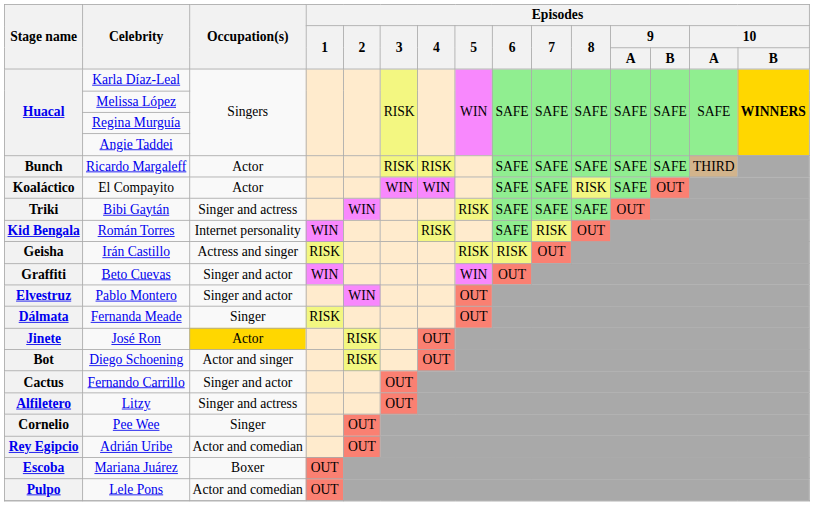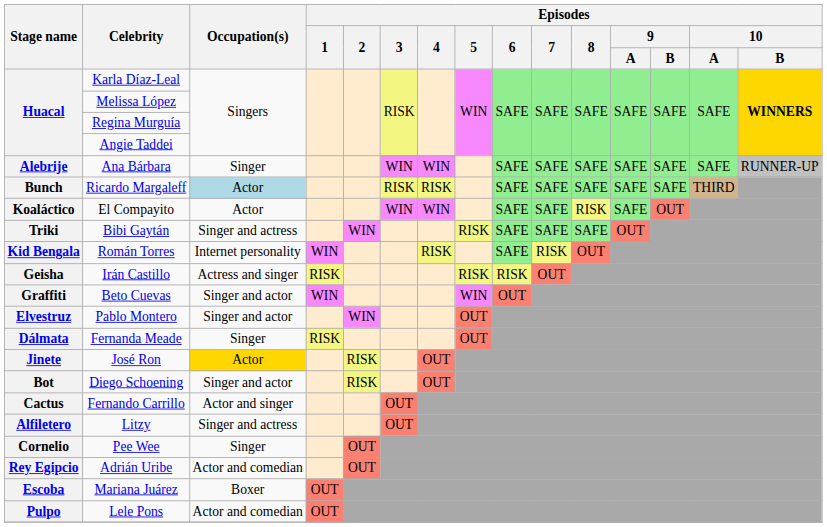 <table class="wikitable" style="text-align:center; ">
 <tr>
 <th rowspan="3">Stage name</th>
 <th rowspan="3">Celebrity</th>
 <th rowspan="3">Occupation(s)</th>
 <th colspan="12">Episodes</th>
 </tr>
 <tr>
 <th rowspan="2">1</th>
 <th rowspan="2">2</th>
 <th rowspan="2">3</th>
 <th rowspan="2">4</th>
 <th rowspan="2">5</th>
 <th rowspan="2">6</th>
 <th rowspan="2">7</th>
 <th rowspan="2">8</th>
 <th colspan="2">9</th>
 <th colspan="2">10</th>
 </tr>
 <tr>
 <th>A</th>
 <th>B</th>
 <th>A</th>
 <th>B</th>
 </tr>
 <tr>
 <th rowspan="4"><a href='#'>Huacal</a></th>
 <td><a href='#'>Karla Díaz-Leal</a></td>
 <td rowspan="4">Singers</td>
 <td rowspan="4" bgcolor=#FFEBCD></td>
 <td rowspan="4" bgcolor=#FFEBCD></td>
 <td rowspan="4" bgcolor=#F3F781>RISK</td>
 <td rowspan="4" bgcolor=#FFEBCD></td>
 <td rowspan="4" bgcolor=#F888FD>WIN</td>
 <td rowspan="4" bgcolor=lightgreen>SAFE</td>
 <td rowspan="4" bgcolor=lightgreen>SAFE</td>
 <td rowspan="4" bgcolor=lightgreen>SAFE</td>
 <td rowspan="4" bgcolor=lightgreen>SAFE</td>
 <td rowspan="4" bgcolor=lightgreen>SAFE</td>
 <td rowspan="4" bgcolor=lightgreen>SAFE</td>
 <td rowspan="4" bgcolor=gold><strong>WINNERS</strong></td>
 </tr>
 <tr>
 <td><a href='#'>Melissa López</a></td>
 </tr>
 <tr>
 <td><a href='#'>Regina Murguía</a></td>
 </tr>
 <tr>
 <td><a href='#'>Angie Taddei</a></td>
 </tr>
 <tr>
+<th><a href='#'>Alebrije</a></th>
+<td><a href='#'>Ana Bárbara</a></td>
+<td>Singer</td>
+<td bgcolor=#FFEBCD></td>
+<td bgcolor=#FFEBCD></td>
+<td bgcolor=#F888FD>WIN</td>
+<td bgcolor=#F888FD>WIN</td>
+<td bgcolor=#FFEBCD></td>
+<td bgcolor=lightgreen>SAFE</td>
+<td bgcolor=lightgreen>SAFE</td>
+<td bgcolor=lightgreen>SAFE</td>
+<td bgcolor=lightgreen>SAFE</td>
+<td bgcolor=lightgreen>SAFE</td>
+<td bgcolor=lightgreen>SAFE</td>
+<td bgcolor=silver>RUNNER-UP</td>
+</tr>
+<tr>
 <th>Bunch</th>
 <td><a href='#'>Ricardo Margaleff</a></td>
-<td>Actor</td>
+<td style="background: lightblue;">Actor</td>
 <td bgcolor=#FFEBCD></td>
 <td bgcolor=#FFEBCD></td>
 <td bgcolor=#F3F781>RISK</td>
 <td bgcolor=#F3F781>RISK</td>
 <td bgcolor=#FFEBCD></td>
 <td bgcolor=lightgreen>SAFE</td>
 <td bgcolor=lightgreen>SAFE</td>
 <td bgcolor=lightgreen>SAFE</td>
 <td bgcolor=lightgreen>SAFE</td>
 <td bgcolor=lightgreen>SAFE</td>
 <td bgcolor=tan>THIRD</td>
 <td bgcolor="darkgrey"></td>
 </tr>
 <tr>
 <th>Koaláctico</th>
 <td>El Compayito</td>
 <td>Actor</td>
 <td bgcolor=#FFEBCD></td>
 <td bgcolor=#FFEBCD></td>
 <td bgcolor=#F888FD>WIN</td>
 <td bgcolor=#F888FD>WIN</td>
 <td bgcolor=#FFEBCD></td>
 <td bgcolor=lightgreen>SAFE</td>
 <td bgcolor=lightgreen>SAFE</td>
 <td bgcolor=#F3F781>RISK</td>
 <td bgcolor=lightgreen>SAFE</td>
 <td bgcolor=salmon>OUT</td>
 <td colspan="2" bgcolor="darkgrey"></td>
 </tr>
 <tr>
 <th>Triki</th>
 <td><a href='#'>Bibi Gaytán</a></td>
 <td>Singer and actress</td>
 <td bgcolor=#FFEBCD></td>
 <td bgcolor=#F888FD>WIN</td>
 <td bgcolor=#FFEBCD></td>
 <td bgcolor=#FFEBCD></td>
 <td bgcolor=#F3F781>RISK</td>
 <td bgcolor=lightgreen>SAFE</td>
 <td bgcolor=lightgreen>SAFE</td>
 <td bgcolor=lightgreen>SAFE</td>
 <td bgcolor=salmon>OUT</td>
 <td colspan="3" bgcolor="darkgrey"></td>
 </tr>
 <tr>
 <th><a href='#'>Kid Bengala</a></th>
 <td><a href='#'>Román Torres</a></td>
 <td>Internet personality</td>
 <td bgcolor=#F888FD>WIN</td>
 <td bgcolor=#FFEBCD></td>
 <td bgcolor=#FFEBCD></td>
 <td bgcolor=#F3F781>RISK</td>
 <td bgcolor=#FFEBCD></td>
 <td bgcolor=lightgreen>SAFE</td>
 <td bgcolor=#F3F781>RISK</td>
 <td bgcolor=salmon>OUT</td>
 <td colspan="4" bgcolor="darkgrey"></td>
 </tr>
 <tr>
 <th>Geisha</th>
 <td><a href='#'>Irán Castillo</a></td>
 <td>Actress and singer</td>
 <td bgcolor=#F3F781>RISK</td>
 <td bgcolor=#FFEBCD></td>
 <td bgcolor=#FFEBCD></td>
 <td bgcolor=#FFEBCD></td>
 <td bgcolor=#F3F781>RISK</td>
 <td bgcolor=#F3F781>RISK</td>
 <td bgcolor=salmon>OUT</td>
 <td colspan="5" bgcolor="darkgrey"></td>
 </tr>
 <tr>
 <th>Graffiti</th>
 <td><a href='#'>Beto Cuevas</a></td>
 <td>Singer and actor</td>
 <td bgcolor=#F888FD>WIN</td>
 <td bgcolor=#FFEBCD></td>
 <td bgcolor=#FFEBCD></td>
 <td bgcolor=#FFEBCD></td>
 <td bgcolor=#F888FD>WIN</td>
 <td bgcolor=salmon>OUT</td>
 <td colspan="6" bgcolor="darkgrey"></td>
 </tr>
 <tr>
 <th><a href='#'>Elvestruz</a></th>
 <td><a href='#'>Pablo Montero</a></td>
 <td>Singer and actor</td>
 <td bgcolor=#FFEBCD></td>
 <td bgcolor=#F888FD>WIN</td>
 <td bgcolor=#FFEBCD></td>
 <td bgcolor=#FFEBCD></td>
 <td bgcolor=salmon>OUT</td>
 <td colspan="7" bgcolor="darkgrey"></td>
 </tr>
 <tr>
 <th><a href='#'>Dálmata</a></th>
 <td><a href='#'>Fernanda Meade</a></td>
 <td>Singer</td>
 <td bgcolor=#F3F781>RISK</td>
 <td bgcolor=#FFEBCD></td>
 <td bgcolor=#FFEBCD></td>
 <td bgcolor=#FFEBCD></td>
 <td bgcolor=salmon>OUT</td>
 <td colspan="7" bgcolor="darkgrey"></td>
 </tr>
 <tr>
 <th><a href='#'>Jinete</a></th>
 <td><a href='#'>José Ron</a></td>
 <td style="background: gold;">Actor</td>
 <td bgcolor=#FFEBCD></td>
 <td bgcolor=#F3F781>RISK</td>
 <td bgcolor=#FFEBCD></td>
 <td bgcolor=salmon>OUT</td>
 <td colspan="8" bgcolor="darkgrey"></td>
 </tr>
 <tr>
 <th>Bot</th>
 <td><a href='#'>Diego Schoening</a></td>
-<td>Actor and singer</td>
+<td>Singer and actor</td>
 <td bgcolor=#FFEBCD></td>
 <td bgcolor=#F3F781>RISK</td>
 <td bgcolor=#FFEBCD></td>
 <td bgcolor=salmon>OUT</td>
 <td colspan="8" bgcolor="darkgrey"></td>
 </tr>
 <tr>
 <th>Cactus</th>
 <td><a href='#'>Fernando Carrillo</a></td>
-<td>Singer and actor</td>
+<td>Actor and singer</td>
 <td bgcolor=#FFEBCD></td>
 <td bgcolor=#FFEBCD></td>
 <td bgcolor=salmon>OUT</td>
 <td colspan="9" bgcolor="darkgrey"></td>
 </tr>
 <tr>
 <th><a href='#'>Alfiletero</a></th>
 <td><a href='#'>Litzy</a></td>
 <td>Singer and actress</td>
 <td bgcolor=#FFEBCD></td>
 <td bgcolor=#FFEBCD></td>
 <td bgcolor=salmon>OUT</td>
 <td colspan="9" bgcolor="darkgrey"></td>
 </tr>
 <tr>
 <th>Cornelio</th>
 <td><a href='#'>Pee Wee</a></td>
 <td>Singer</td>
 <td bgcolor=#FFEBCD></td>
 <td bgcolor=salmon>OUT</td>
 <td colspan="10" bgcolor="darkgrey"></td>
 </tr>
 <tr>
 <th><a href='#'>Rey Egipcio</a></th>
 <td><a href='#'>Adrián Uribe</a></td>
 <td>Actor and comedian</td>
 <td bgcolor=#FFEBCD></td>
 <td bgcolor=salmon>OUT</td>
 <td colspan="10" bgcolor="darkgrey"></td>
 </tr>
 <tr>
 <th><a href='#'>Escoba</a></th>
 <td><a href='#'>Mariana Juárez</a></td>
 <td>Boxer</td>
 <td bgcolor=salmon>OUT</td>
 <td colspan="11" bgcolor="darkgrey"></td>
 </tr>
 <tr>
 <th><a href='#'>Pulpo</a></th>
 <td><a href='#'>Lele Pons</a></td>
 <td>Actor and comedian</td>
 <td bgcolor=salmon>OUT</td>
 <td colspan="11" bgcolor="darkgrey"></td>
 </tr>
 <tr>
 </tr>
 </table>
